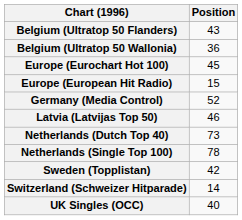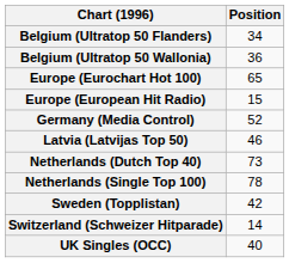 <table class="wikitable sortable plainrowheaders" style="text-align:center">
 <tr>
 <th>Chart (1996)</th>
 <th>Position</th>
 </tr>
 <tr>
 <th scope="row">Belgium (Ultratop 50 Flanders)</th>
-<td>43</td>
+<td>34</td>
 </tr>
 <tr>
 <th scope="row">Belgium (Ultratop 50 Wallonia)</th>
 <td>36</td>
 </tr>
 <tr>
 <th scope="row">Europe (Eurochart Hot 100)</th>
-<td>45</td>
+<td>65</td>
 </tr>
 <tr>
 <th scope="row">Europe (European Hit Radio)</th>
 <td>15</td>
 </tr>
 <tr>
 <th scope="row">Germany (Media Control)</th>
 <td>52</td>
 </tr>
 <tr>
 <th scope="row">Latvia (Latvijas Top 50)</th>
 <td>46</td>
 </tr>
 <tr>
 <th scope="row">Netherlands (Dutch Top 40)</th>
 <td>73</td>
 </tr>
 <tr>
 <th scope="row">Netherlands (Single Top 100)</th>
 <td>78</td>
 </tr>
 <tr>
 <th scope="row">Sweden (Topplistan)</th>
 <td>42</td>
 </tr>
 <tr>
 <th scope="row">Switzerland (Schweizer Hitparade)</th>
 <td>14</td>
 </tr>
 <tr>
 <th scope="row">UK Singles (OCC)</th>
 <td>40</td>
 </tr>
 </table>
